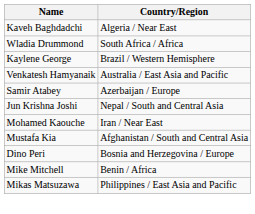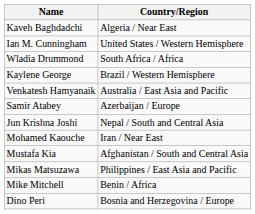 <table class="wikitable">
 <tr>
 <th>Name</th>
 <th>Country/Region</th>
 </tr>
 <tr>
 <td>Kaveh Baghdadchi</td>
 <td>Algeria / Near East</td>
+</tr>
+<tr>
+<td>Ian M. Cunningham</td>
+<td>United States / Western Hemisphere</td>
 </tr>
 <tr>
 <td>Wladia Drummond</td>
 <td>South Africa / Africa</td>
 </tr>
 <tr>
 <td>Kaylene George</td>
 <td>Brazil / Western Hemisphere</td>
 </tr>
 <tr>
 <td>Venkatesh Hamyanaik</td>
 <td>Australia / East Asia and Pacific</td>
 </tr>
 <tr>
 <td>Samir Atabey</td>
 <td>Azerbaijan / Europe</td>
 </tr>
 <tr>
 <td>Jun Krishna Joshi</td>
 <td>Nepal / South and Central Asia</td>
 </tr>
 <tr>
 <td>Mohamed Kaouche</td>
 <td>Iran / Near East</td>
 </tr>
 <tr>
 <td>Mustafa Kia</td>
 <td>Afghanistan / South and Central Asia</td>
 </tr>
 <tr>
-<td>Dino Peri</td>
-<td>Bosnia and Herzegovina / Europe</td>
+<td>Mikas Matsuzawa</td>
+<td>Philippines / East Asia and Pacific</td>
 </tr>
 <tr>
 <td>Mike Mitchell</td>
 <td>Benin / Africa</td>
 </tr>
 <tr>
-<td>Mikas Matsuzawa</td>
-<td>Philippines / East Asia and Pacific</td>
+<td>Dino Peri</td>
+<td>Bosnia and Herzegovina / Europe</td>
 </tr>
 </table>
